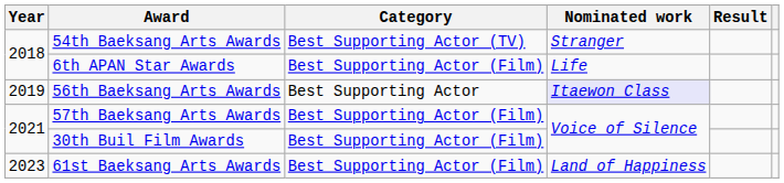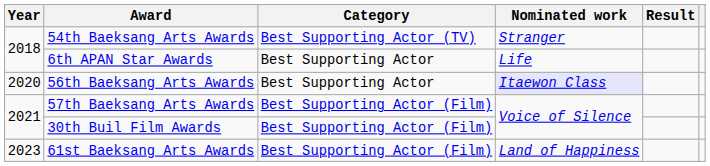 <table class="wikitable sortable">
 <tr>
 <th scope="col">Year</th>
 <th>Award</th>
 <th scope="col">Category</th>
 <th>Nominated work</th>
 <th scope="col">Result</th>
 <th scope="col" class="unsortable"></th>
 </tr>
 <tr>
 <td rowspan="2">2018</td>
 <td><a href='#'>54th Baeksang Arts Awards</a></td>
 <td><a href='#'>Best Supporting Actor (TV)</a></td>
 <td><em><a href='#'>Stranger</a></em></td>
 <td></td>
 <td></td>
 </tr>
 <tr>
 <td><a href='#'>6th APAN Star Awards</a></td>
-<td><a href='#'>Best Supporting Actor (Film)</a></td>
+<td>Best Supporting Actor</td>
 <td><em><a href='#'>Life</a></em></td>
 <td></td>
 <td></td>
 </tr>
 <tr>
-<td>2019</td>
+<td>2020</td>
 <td><a href='#'>56th Baeksang Arts Awards</a></td>
 <td>Best Supporting Actor</td>
 <td style="background: lavender;"><em><a href='#'>Itaewon Class</a></em></td>
 <td></td>
 <td></td>
 </tr>
 <tr>
 <td rowspan="2">2021</td>
 <td><a href='#'>57th Baeksang Arts Awards</a></td>
 <td><a href='#'>Best Supporting Actor (Film)</a></td>
 <td rowspan="2"><em><a href='#'>Voice of Silence</a></em></td>
 <td></td>
 <td></td>
 </tr>
 <tr>
 <td><a href='#'>30th Buil Film Awards</a></td>
 <td><a href='#'>Best Supporting Actor (Film)</a></td>
 <td></td>
 <td></td>
 </tr>
 <tr>
 <td>2023</td>
 <td><a href='#'>61st Baeksang Arts Awards</a></td>
 <td><a href='#'>Best Supporting Actor (Film)</a></td>
 <td><em><a href='#'>Land of Happiness</a></em></td>
 <td></td>
 <td></td>
 </tr>
 </table>
